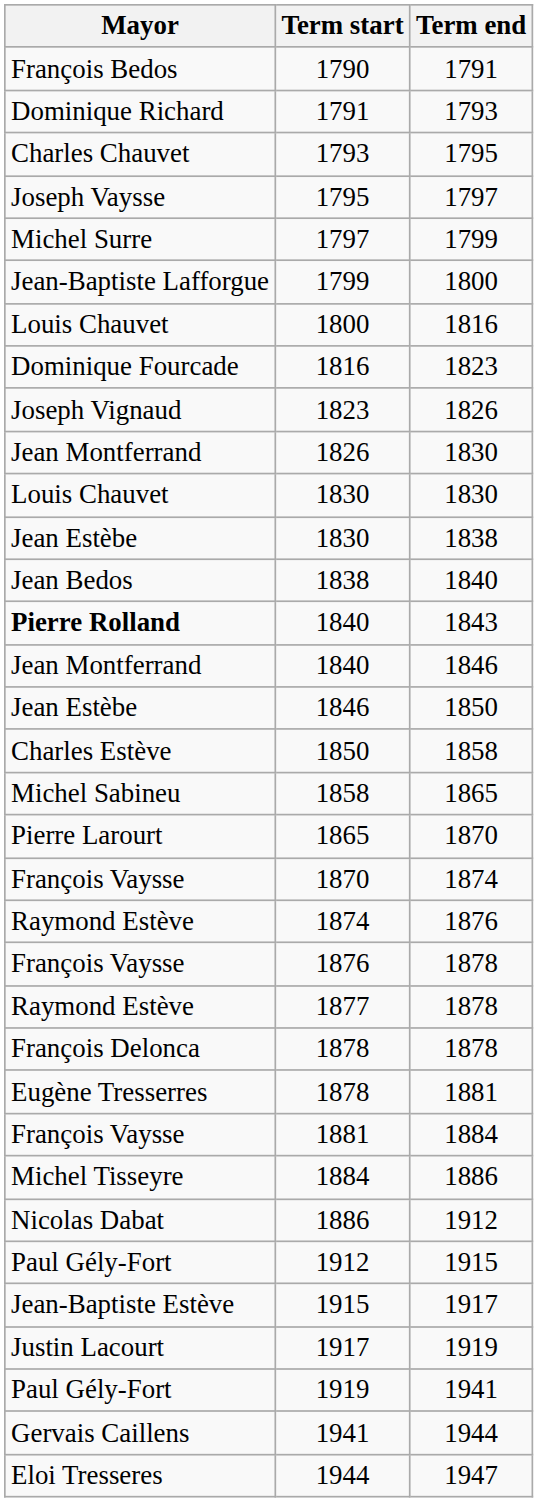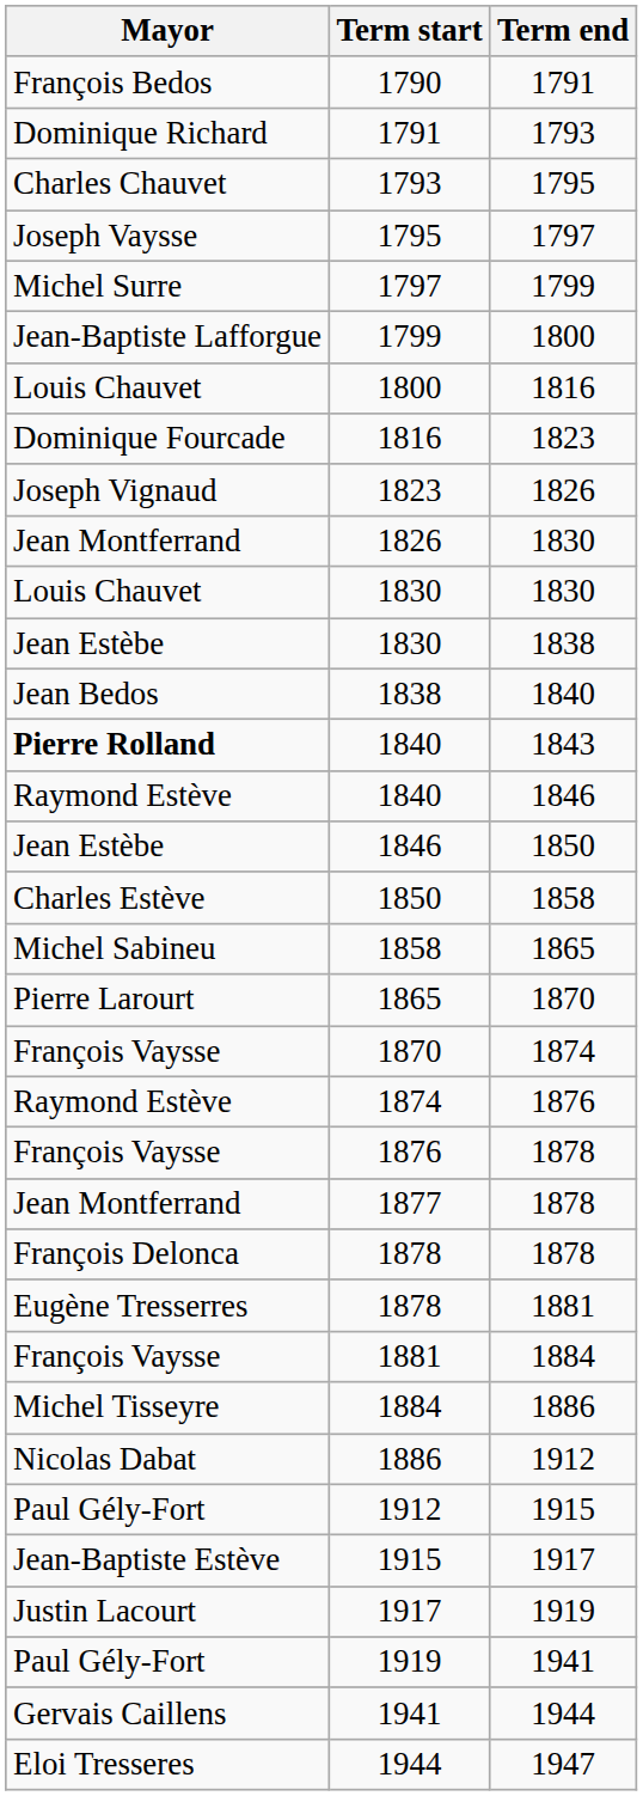 <table class="wikitable collapsible collapsed">
 <tr>
 <th>Mayor</th>
 <th>Term start</th>
 <th>Term end</th>
 </tr>
 <tr>
 <td>François Bedos</td>
 <td align=center>1790</td>
 <td align=center>1791</td>
 </tr>
 <tr>
 <td>Dominique Richard</td>
 <td align=center>1791</td>
 <td align=center>1793</td>
 </tr>
 <tr>
 <td>Charles Chauvet</td>
 <td align=center>1793</td>
 <td align=center>1795</td>
 </tr>
 <tr>
 <td>Joseph Vaysse</td>
 <td align=center>1795</td>
 <td align=center>1797</td>
 </tr>
 <tr>
 <td>Michel Surre</td>
 <td align=center>1797</td>
 <td align=center>1799</td>
 </tr>
 <tr>
 <td>Jean-Baptiste Lafforgue</td>
 <td align=center>1799</td>
 <td align=center>1800</td>
 </tr>
 <tr>
 <td>Louis Chauvet</td>
 <td align=center>1800</td>
 <td align=center>1816</td>
 </tr>
 <tr>
 <td>Dominique Fourcade</td>
 <td align=center>1816</td>
 <td align=center>1823</td>
 </tr>
 <tr>
 <td>Joseph Vignaud</td>
 <td align=center>1823</td>
 <td align=center>1826</td>
 </tr>
 <tr>
 <td>Jean Montferrand</td>
 <td align=center>1826</td>
 <td align=center>1830</td>
 </tr>
 <tr>
 <td>Louis Chauvet</td>
 <td align=center>1830</td>
 <td align=center>1830</td>
 </tr>
 <tr>
 <td>Jean Estèbe</td>
 <td align=center>1830</td>
 <td align=center>1838</td>
 </tr>
 <tr>
 <td>Jean Bedos</td>
 <td align=center>1838</td>
 <td align=center>1840</td>
 </tr>
 <tr>
 <td><strong>Pierre Rolland</strong></td>
 <td align=center>1840</td>
 <td align=center>1843</td>
 </tr>
 <tr>
-<td>Jean Montferrand</td>
+<td>Raymond Estève</td>
 <td align=center>1840</td>
 <td align=center>1846</td>
 </tr>
 <tr>
 <td>Jean Estèbe</td>
 <td align=center>1846</td>
 <td align=center>1850</td>
 </tr>
 <tr>
 <td>Charles Estève</td>
 <td align=center>1850</td>
 <td align=center>1858</td>
 </tr>
 <tr>
 <td>Michel Sabineu</td>
 <td align=center>1858</td>
 <td align=center>1865</td>
 </tr>
 <tr>
 <td>Pierre Larourt</td>
 <td align=center>1865</td>
 <td align=center>1870</td>
 </tr>
 <tr>
 <td>François Vaysse</td>
 <td align=center>1870</td>
 <td align=center>1874</td>
 </tr>
 <tr>
 <td>Raymond Estève</td>
 <td align=center>1874</td>
 <td align=center>1876</td>
 </tr>
 <tr>
 <td>François Vaysse</td>
 <td align=center>1876</td>
 <td align=center>1878</td>
 </tr>
 <tr>
-<td>Raymond Estève</td>
+<td>Jean Montferrand</td>
 <td align=center>1877</td>
 <td align=center>1878</td>
 </tr>
 <tr>
 <td>François Delonca</td>
 <td align=center>1878</td>
 <td align=center>1878</td>
 </tr>
 <tr>
 <td>Eugène Tresserres</td>
 <td align=center>1878</td>
 <td align=center>1881</td>
 </tr>
 <tr>
 <td>François Vaysse</td>
 <td align=center>1881</td>
 <td align=center>1884</td>
 </tr>
 <tr>
 <td>Michel Tisseyre</td>
 <td align=center>1884</td>
 <td align=center>1886</td>
 </tr>
 <tr>
 <td>Nicolas Dabat</td>
 <td align=center>1886</td>
 <td align=center>1912</td>
 </tr>
 <tr>
 <td>Paul Gély-Fort</td>
 <td align=center>1912</td>
 <td align=center>1915</td>
 </tr>
 <tr>
 <td>Jean-Baptiste Estève</td>
 <td align=center>1915</td>
 <td align=center>1917</td>
 </tr>
 <tr>
 <td>Justin Lacourt</td>
 <td align=center>1917</td>
 <td align=center>1919</td>
 </tr>
 <tr>
 <td>Paul Gély-Fort</td>
 <td align=center>1919</td>
 <td align=center>1941</td>
 </tr>
 <tr>
 <td>Gervais Caillens</td>
 <td align=center>1941</td>
 <td align=center>1944</td>
 </tr>
 <tr>
 <td>Eloi Tresseres</td>
 <td align=center>1944</td>
 <td align=center>1947</td>
 </tr>
 </table>
